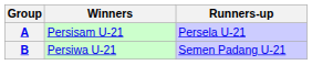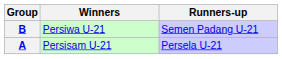 <table class="wikitable">
 <tr>
 <th>Group</th>
 <th width=175>Winners</th>
 <th width=175>Runners-up</th>
 </tr>
 <tr>
+<th><a href='#'>B</a></th>
+<td bgcolor="#ccffcc"><a href='#'>Persiwa U-21</a></td>
+<td bgcolor="#ccccff"><a href='#'>Semen Padang U-21</a></td>
+</tr>
+<tr>
 <th><a href='#'>A</a></th>
 <td bgcolor="#ccffcc"><a href='#'>Persisam U-21</a></td>
 <td bgcolor="#ccccff"><a href='#'>Persela U-21</a></td>
 </tr>
-<tr>
-<th><a href='#'>B</a></th>
-<td bgcolor="#ccffcc"><a href='#'>Persiwa U-21</a></td>
-<td bgcolor="#ccccff"><a href='#'>Semen Padang U-21</a></td>
-</tr>
 </table>
